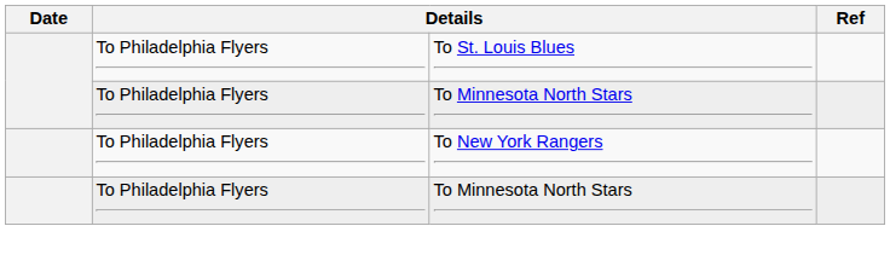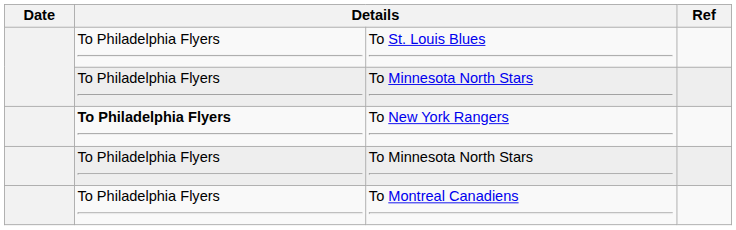 <table class="wikitable plainrowheaders" style="width: 50em;">
 <tr>
 <th scope="col">Date</th>
 <th scope="col" colspan="2">Details</th>
 <th scope="col">Ref</th>
 </tr>
 <tr>
 <th scope="row" rowspan=2></th>
 <td valign="top">To Philadelphia Flyers <hr></td>
 <td valign="top">To <a href='#'>St. Louis Blues</a> <hr> </td>
 <td></td>
 </tr>
 <tr bgcolor="#eeeeee">
 <td valign="top">To Philadelphia Flyers <hr></td>
 <td valign="top">To <a href='#'>Minnesota North Stars</a> <hr></td>
 <td></td>
 </tr>
 <tr>
 <th scope="row"></th>
-<td valign="top">To Philadelphia Flyers <hr></td>
+<td valign="top"><strong>To Philadelphia Flyers <hr></strong></td>
 <td valign="top">To <a href='#'>New York Rangers</a> <hr> </td>
 <td></td>
 </tr>
 <tr bgcolor="#eeeeee">
 <th scope="row"></th>
 <td valign="top">To Philadelphia Flyers <hr></td>
 <td valign="top">To Minnesota North Stars <hr></td>
 <td></td>
 </tr>
+<tr>
+<th scope="row"></th>
+<td valign="top">To Philadelphia Flyers <hr></td>
+<td valign="top">To <a href='#'>Montreal Canadiens</a> <hr> </td>
+<td></td>
+</tr>
 </table>
